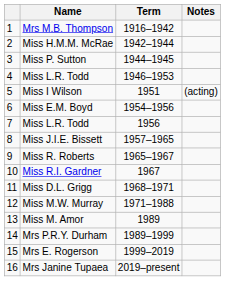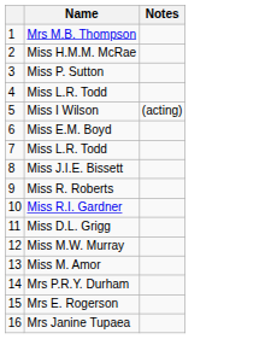 <table class="wikitable">
 <tr>
 <th></th>
 <th>Name</th>
-<th>Term</th>
 <th>Notes</th>
 </tr>
 <tr>
 <td>1</td>
 <td><a href='#'>Mrs M.B. Thompson</a></td>
-<td align=center>1916–1942</td>
 <td></td>
 </tr>
 <tr>
 <td>2</td>
 <td>Miss H.M.M. McRae</td>
-<td align=center>1942–1944</td>
 <td></td>
 </tr>
 <tr>
 <td>3</td>
 <td>Miss P. Sutton</td>
-<td align=center>1944–1945</td>
 <td></td>
 </tr>
 <tr>
 <td>4</td>
 <td>Miss L.R. Todd</td>
-<td align=center>1946–1953</td>
 <td></td>
 </tr>
 <tr>
 <td>5</td>
 <td>Miss I Wilson</td>
-<td align=center>1951</td>
 <td>(acting)</td>
 </tr>
 <tr>
 <td>6</td>
 <td>Miss E.M. Boyd</td>
-<td align=center>1954–1956</td>
 <td></td>
 </tr>
 <tr>
 <td>7</td>
 <td>Miss L.R. Todd</td>
-<td align=center>1956</td>
 <td></td>
 </tr>
 <tr>
 <td>8</td>
 <td>Miss J.I.E. Bissett</td>
-<td align=center>1957–1965</td>
 <td></td>
 </tr>
 <tr>
 <td>9</td>
 <td>Miss R. Roberts</td>
-<td align=center>1965–1967</td>
 <td></td>
 </tr>
 <tr>
 <td>10</td>
 <td><a href='#'>Miss R.I. Gardner</a></td>
-<td align=center>1967</td>
 <td></td>
 </tr>
 <tr>
 <td>11</td>
 <td>Miss D.L. Grigg</td>
-<td align=center>1968–1971</td>
 <td></td>
 </tr>
 <tr>
 <td>12</td>
 <td>Miss M.W. Murray</td>
-<td align=center>1971–1988</td>
 <td></td>
 </tr>
 <tr>
 <td>13</td>
 <td>Miss M. Amor</td>
-<td align=center>1989</td>
 <td></td>
 </tr>
 <tr>
 <td>14</td>
 <td>Mrs P.R.Y. Durham</td>
-<td align=center>1989–1999</td>
 <td></td>
 </tr>
 <tr>
 <td>15</td>
 <td>Mrs E. Rogerson</td>
-<td align=center>1999–2019</td>
 <td></td>
 </tr>
 <tr>
 <td>16</td>
 <td>Mrs Janine Tupaea</td>
-<td align=center>2019–present</td>
 <td></td>
 </tr>
 </table>
